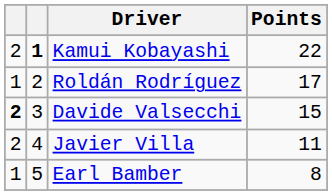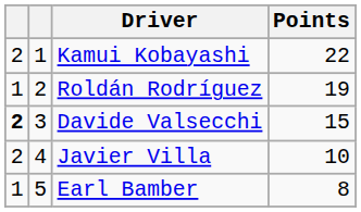 <table class="wikitable" style="font-size: 85%;">
 <tr>
 <th></th>
 <th></th>
 <th>Driver</th>
 <th>Points</th>
 </tr>
 <tr>
 <td align="left"> 2</td>
-<td align="center"><strong>1</strong></td>
+<td align="center">1</td>
 <td> <a href='#'>Kamui Kobayashi</a></td>
 <td align="right">22</td>
 </tr>
 <tr>
 <td align="left"> 1</td>
 <td align="center">2</td>
 <td> <a href='#'>Roldán Rodríguez</a></td>
-<td align="right">17</td>
+<td align="right">19</td>
 </tr>
 <tr>
 <td align="left"><strong> 2</strong></td>
 <td align="center">3</td>
 <td> <a href='#'>Davide Valsecchi</a></td>
 <td align="right">15</td>
 </tr>
 <tr>
 <td align="left"> 2</td>
 <td align="center">4</td>
 <td> <a href='#'>Javier Villa</a></td>
-<td align="right">11</td>
+<td align="right">10</td>
 </tr>
 <tr>
 <td align="left"> 1</td>
 <td align="center">5</td>
 <td> <a href='#'>Earl Bamber</a></td>
 <td align="right">8</td>
 </tr>
 </table>
